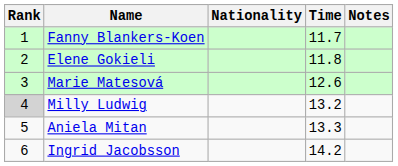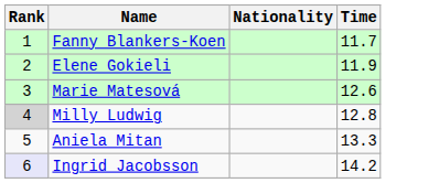 <table class="wikitable sortable" style="text-align:center">
 <tr>
 <th>Rank</th>
 <th>Name</th>
 <th>Nationality</th>
 <th>Time</th>
-<th>Notes</th>
 </tr>
 <tr bgcolor=ccffcc>
 <td>1</td>
 <td align=left><a href='#'>Fanny Blankers-Koen</a></td>
 <td align=left></td>
 <td>11.7</td>
-<td></td>
 </tr>
 <tr bgcolor=ccffcc>
 <td>2</td>
 <td align=left><a href='#'>Elene Gokieli</a></td>
 <td align=left></td>
-<td>11.8</td>
-<td></td>
+<td>11.9</td>
 </tr>
 <tr bgcolor=ccffcc>
 <td>3</td>
 <td align=left><a href='#'>Marie Matesová</a></td>
 <td align=left></td>
 <td>12.6</td>
-<td></td>
 </tr>
 <tr>
 <td style="background: lightgrey;">4</td>
 <td align=left><a href='#'>Milly Ludwig</a></td>
 <td align=left></td>
-<td>13.2</td>
-<td></td>
+<td>12.8</td>
 </tr>
 <tr>
 <td>5</td>
 <td align=left><a href='#'>Aniela Mitan</a></td>
 <td align=left></td>
 <td>13.3</td>
-<td></td>
 </tr>
 <tr>
-<td>6</td>
+<td style="background: lavender;">6</td>
 <td align=left><a href='#'>Ingrid Jacobsson</a></td>
 <td align=left></td>
 <td>14.2</td>
-<td></td>
 </tr>
 </table>
